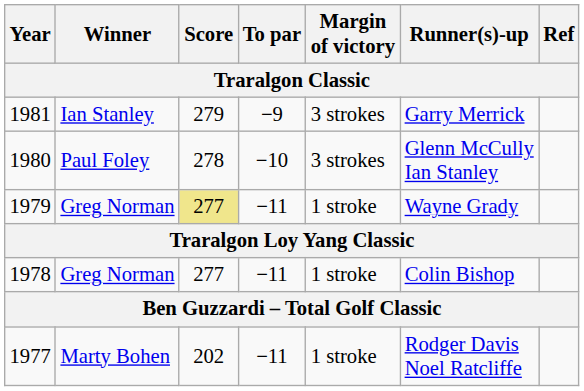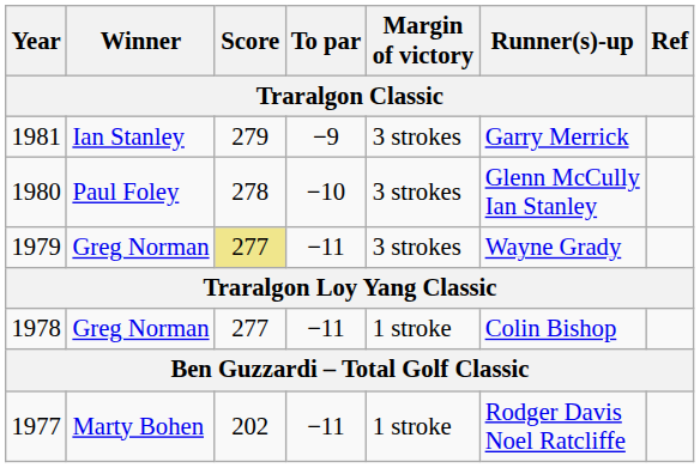 <table class=wikitable style="font-size:95%">
 <tr>
 <th>Year</th>
 <th>Winner</th>
 <th>Score</th>
 <th>To par</th>
 <th>Margin<br>of victory</th>
 <th>Runner(s)-up</th>
 <th>Ref</th>
 </tr>
 <tr>
 <th colspan=7>Traralgon Classic</th>
 </tr>
 <tr>
 <td>1981</td>
 <td> <a href='#'>Ian Stanley</a></td>
 <td align=center>279</td>
 <td align=center>−9</td>
 <td>3 strokes</td>
 <td> <a href='#'>Garry Merrick</a></td>
 <td></td>
 </tr>
 <tr>
 <td>1980</td>
 <td> <a href='#'>Paul Foley</a></td>
 <td align=center>278</td>
 <td align=center>−10</td>
 <td>3 strokes</td>
 <td> <a href='#'>Glenn McCully</a><br> <a href='#'>Ian Stanley</a></td>
 <td></td>
 </tr>
 <tr>
 <td>1979</td>
 <td> <a href='#'>Greg Norman</a></td>
 <td align=center style="background: khaki;">277</td>
 <td align=center>−11</td>
-<td>1 stroke</td>
+<td>3 strokes</td>
 <td> <a href='#'>Wayne Grady</a></td>
 <td></td>
 </tr>
 <tr>
 <th colspan=7>Traralgon Loy Yang Classic</th>
 </tr>
 <tr>
 <td>1978</td>
 <td> <a href='#'>Greg Norman</a></td>
 <td align=center>277</td>
 <td align=center>−11</td>
 <td>1 stroke</td>
 <td> <a href='#'>Colin Bishop</a></td>
 <td></td>
 </tr>
 <tr>
 <th colspan=7>Ben Guzzardi – Total Golf Classic</th>
 </tr>
 <tr>
 <td>1977</td>
 <td> <a href='#'>Marty Bohen</a></td>
 <td align=center>202</td>
 <td align=center>−11</td>
 <td>1 stroke</td>
 <td> <a href='#'>Rodger Davis</a><br> <a href='#'>Noel Ratcliffe</a></td>
 <td></td>
 </tr>
 </table>
